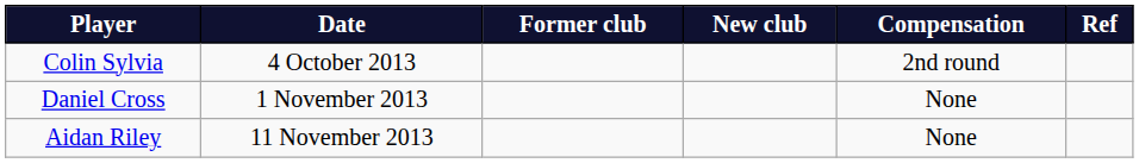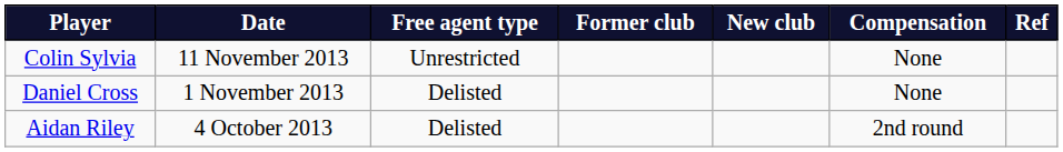 <table class="wikitable sortable" style="text-align:center; font-size:100%; width:60%;">
 <tr style="color:#ffffff;">
 <th style="background:#0F1131; border: solid black 1px;">Player</th>
 <th style="background:#0F1131; border: solid black 1px;">Date</th>
+<th style="background:#0F1131; border: solid black 1px;">Free agent type</th>
 <th style="background:#0F1131; border: solid black 1px;">Former club</th>
 <th style="background:#0F1131; border: solid black 1px;">New club</th>
 <th style="background:#0F1131; border: solid black 1px;">Compensation</th>
 <th style="background:#0F1131; border: solid black 1px;">Ref</th>
 </tr>
 <tr>
 <td><a href='#'>Colin Sylvia</a></td>
-<td>4 October 2013</td>
+<td>11 November 2013</td>
+<td>Unrestricted</td>
 <td></td>
 <td></td>
-<td>2nd round</td>
+<td>None</td>
 <td></td>
 </tr>
 <tr>
 <td><a href='#'>Daniel Cross</a></td>
 <td>1 November 2013</td>
+<td>Delisted</td>
 <td></td>
 <td></td>
 <td>None</td>
 <td></td>
 </tr>
 <tr>
 <td><a href='#'>Aidan Riley</a></td>
-<td>11 November 2013</td>
+<td>4 October 2013</td>
+<td>Delisted</td>
 <td></td>
 <td></td>
-<td>None</td>
+<td>2nd round</td>
 <td></td>
 </tr>
 </table>
